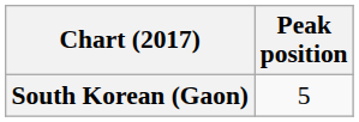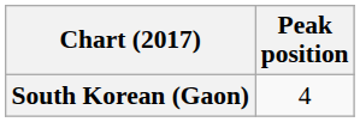 <table class="wikitable plainrowheaders" style="text-align:center">
 <tr>
 <th scope="col">Chart (2017)</th>
 <th scope="col">Peak<br>position</th>
 </tr>
 <tr>
 <th scope="row">South Korean (Gaon)</th>
-<td>5</td>
+<td>4</td>
 </tr>
 </table>
